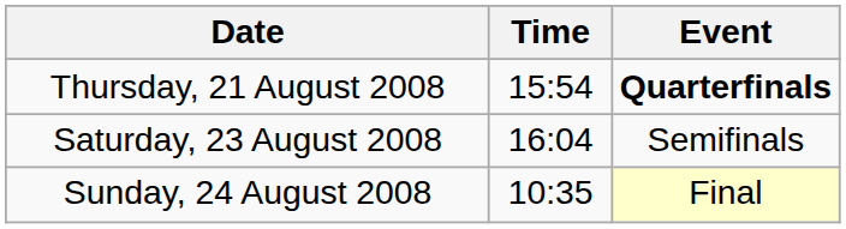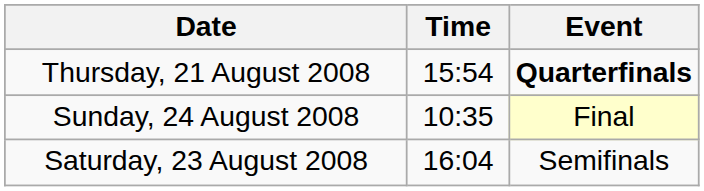 <table class="wikitable" style="text-align:center;">
 <tr>
 <th width="220">Date</th>
 <th width="50">Time</th>
 <th width="100">Event</th>
 </tr>
 <tr>
 <td>Thursday, 21 August 2008</td>
 <td>15:54</td>
 <td><strong>Quarterfinals</strong></td>
 </tr>
 <tr>
+<td>Sunday, 24 August 2008</td>
+<td>10:35</td>
+<td bgcolor="ffffcc">Final</td>
+</tr>
+<tr>
 <td>Saturday, 23 August 2008</td>
 <td>16:04</td>
 <td>Semifinals</td>
 </tr>
-<tr>
-<td>Sunday, 24 August 2008</td>
-<td>10:35</td>
-<td bgcolor="ffffcc">Final</td>
-</tr>
 </table>
